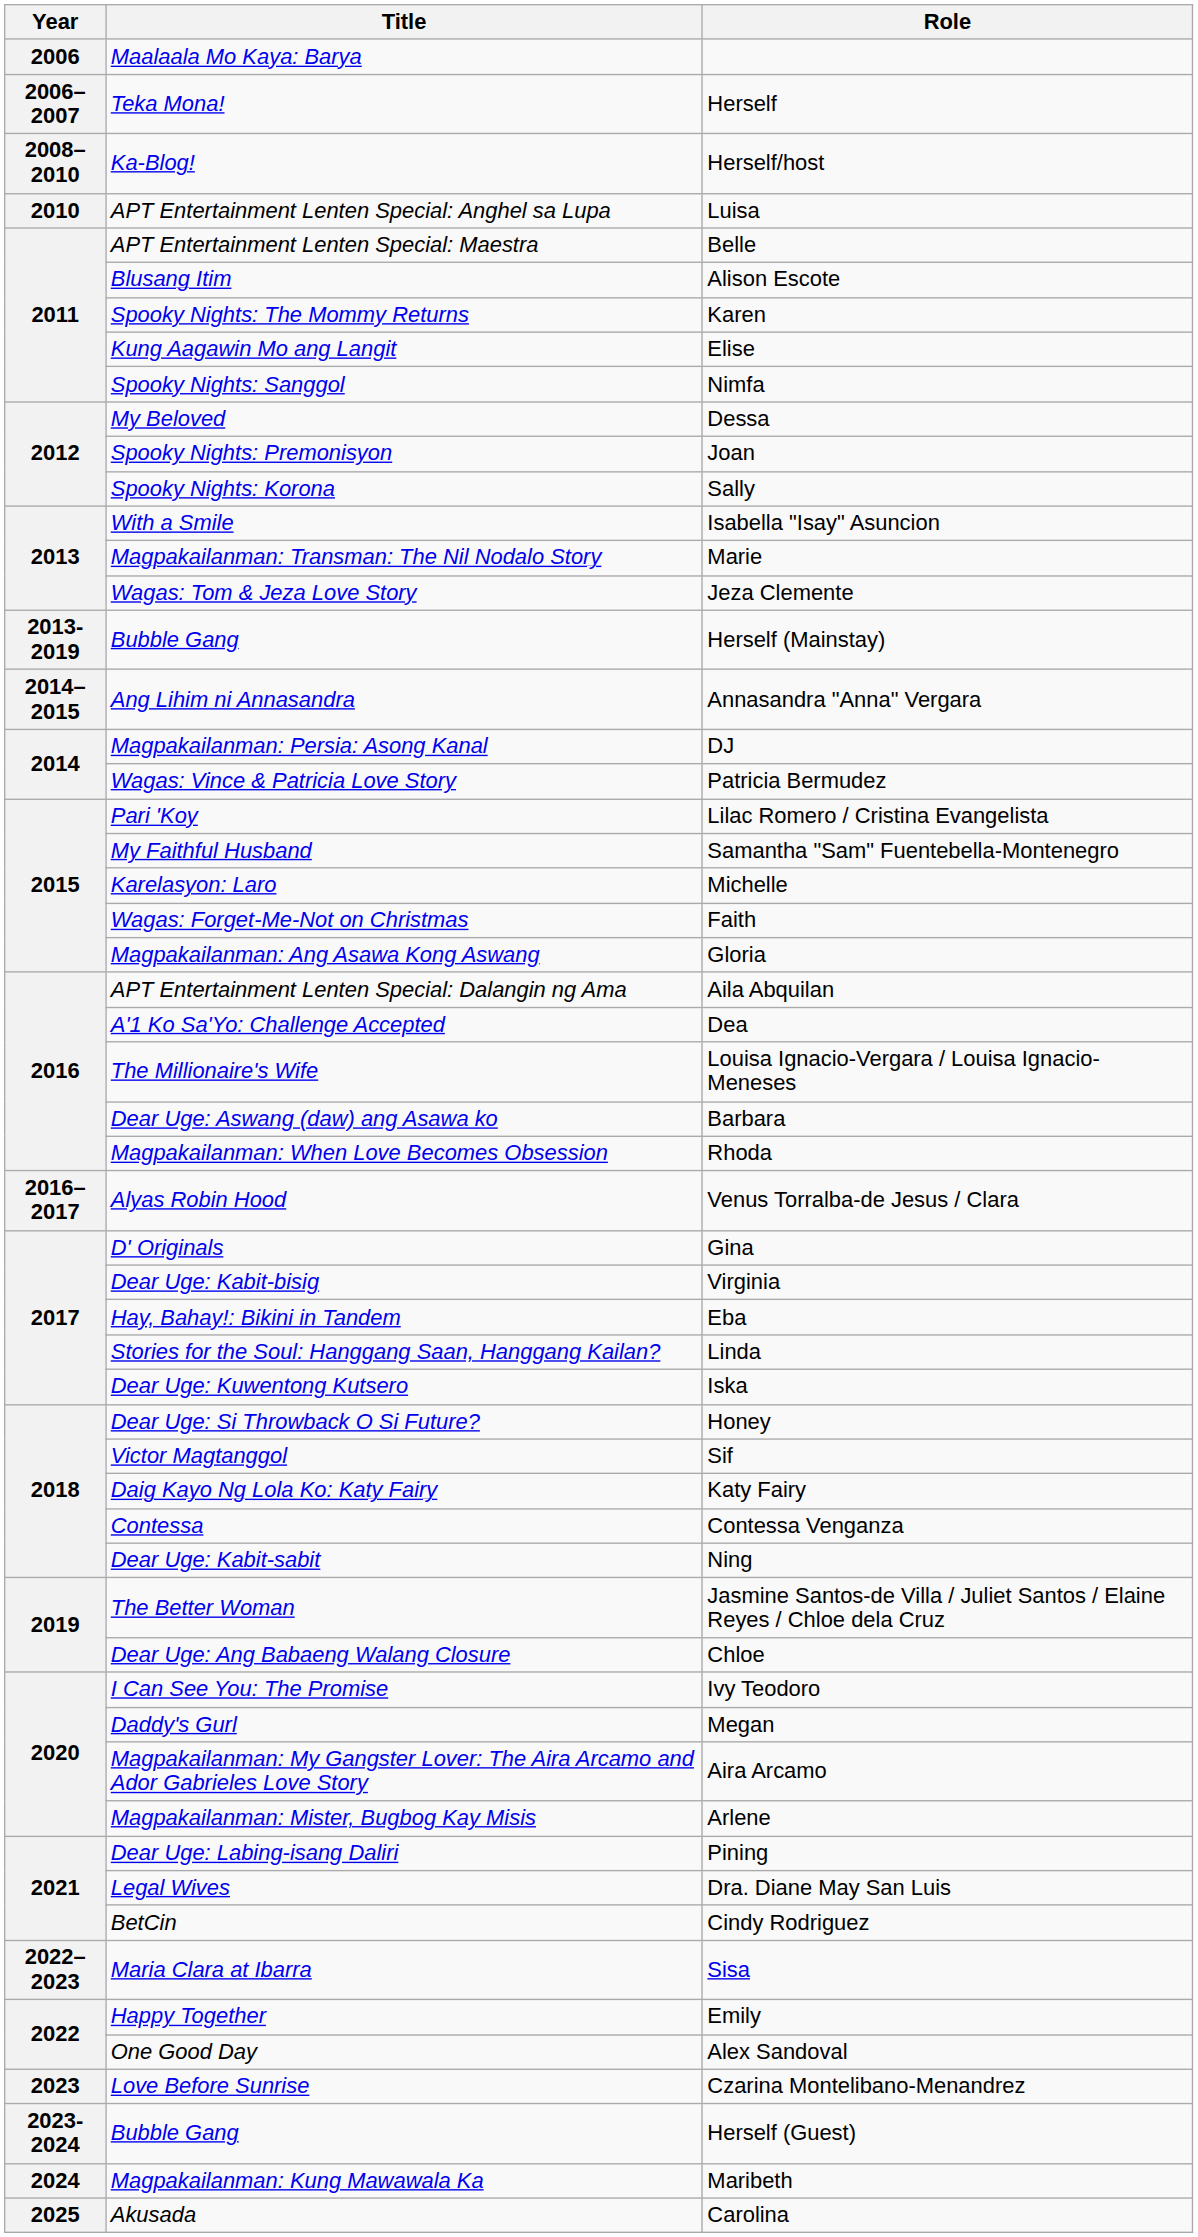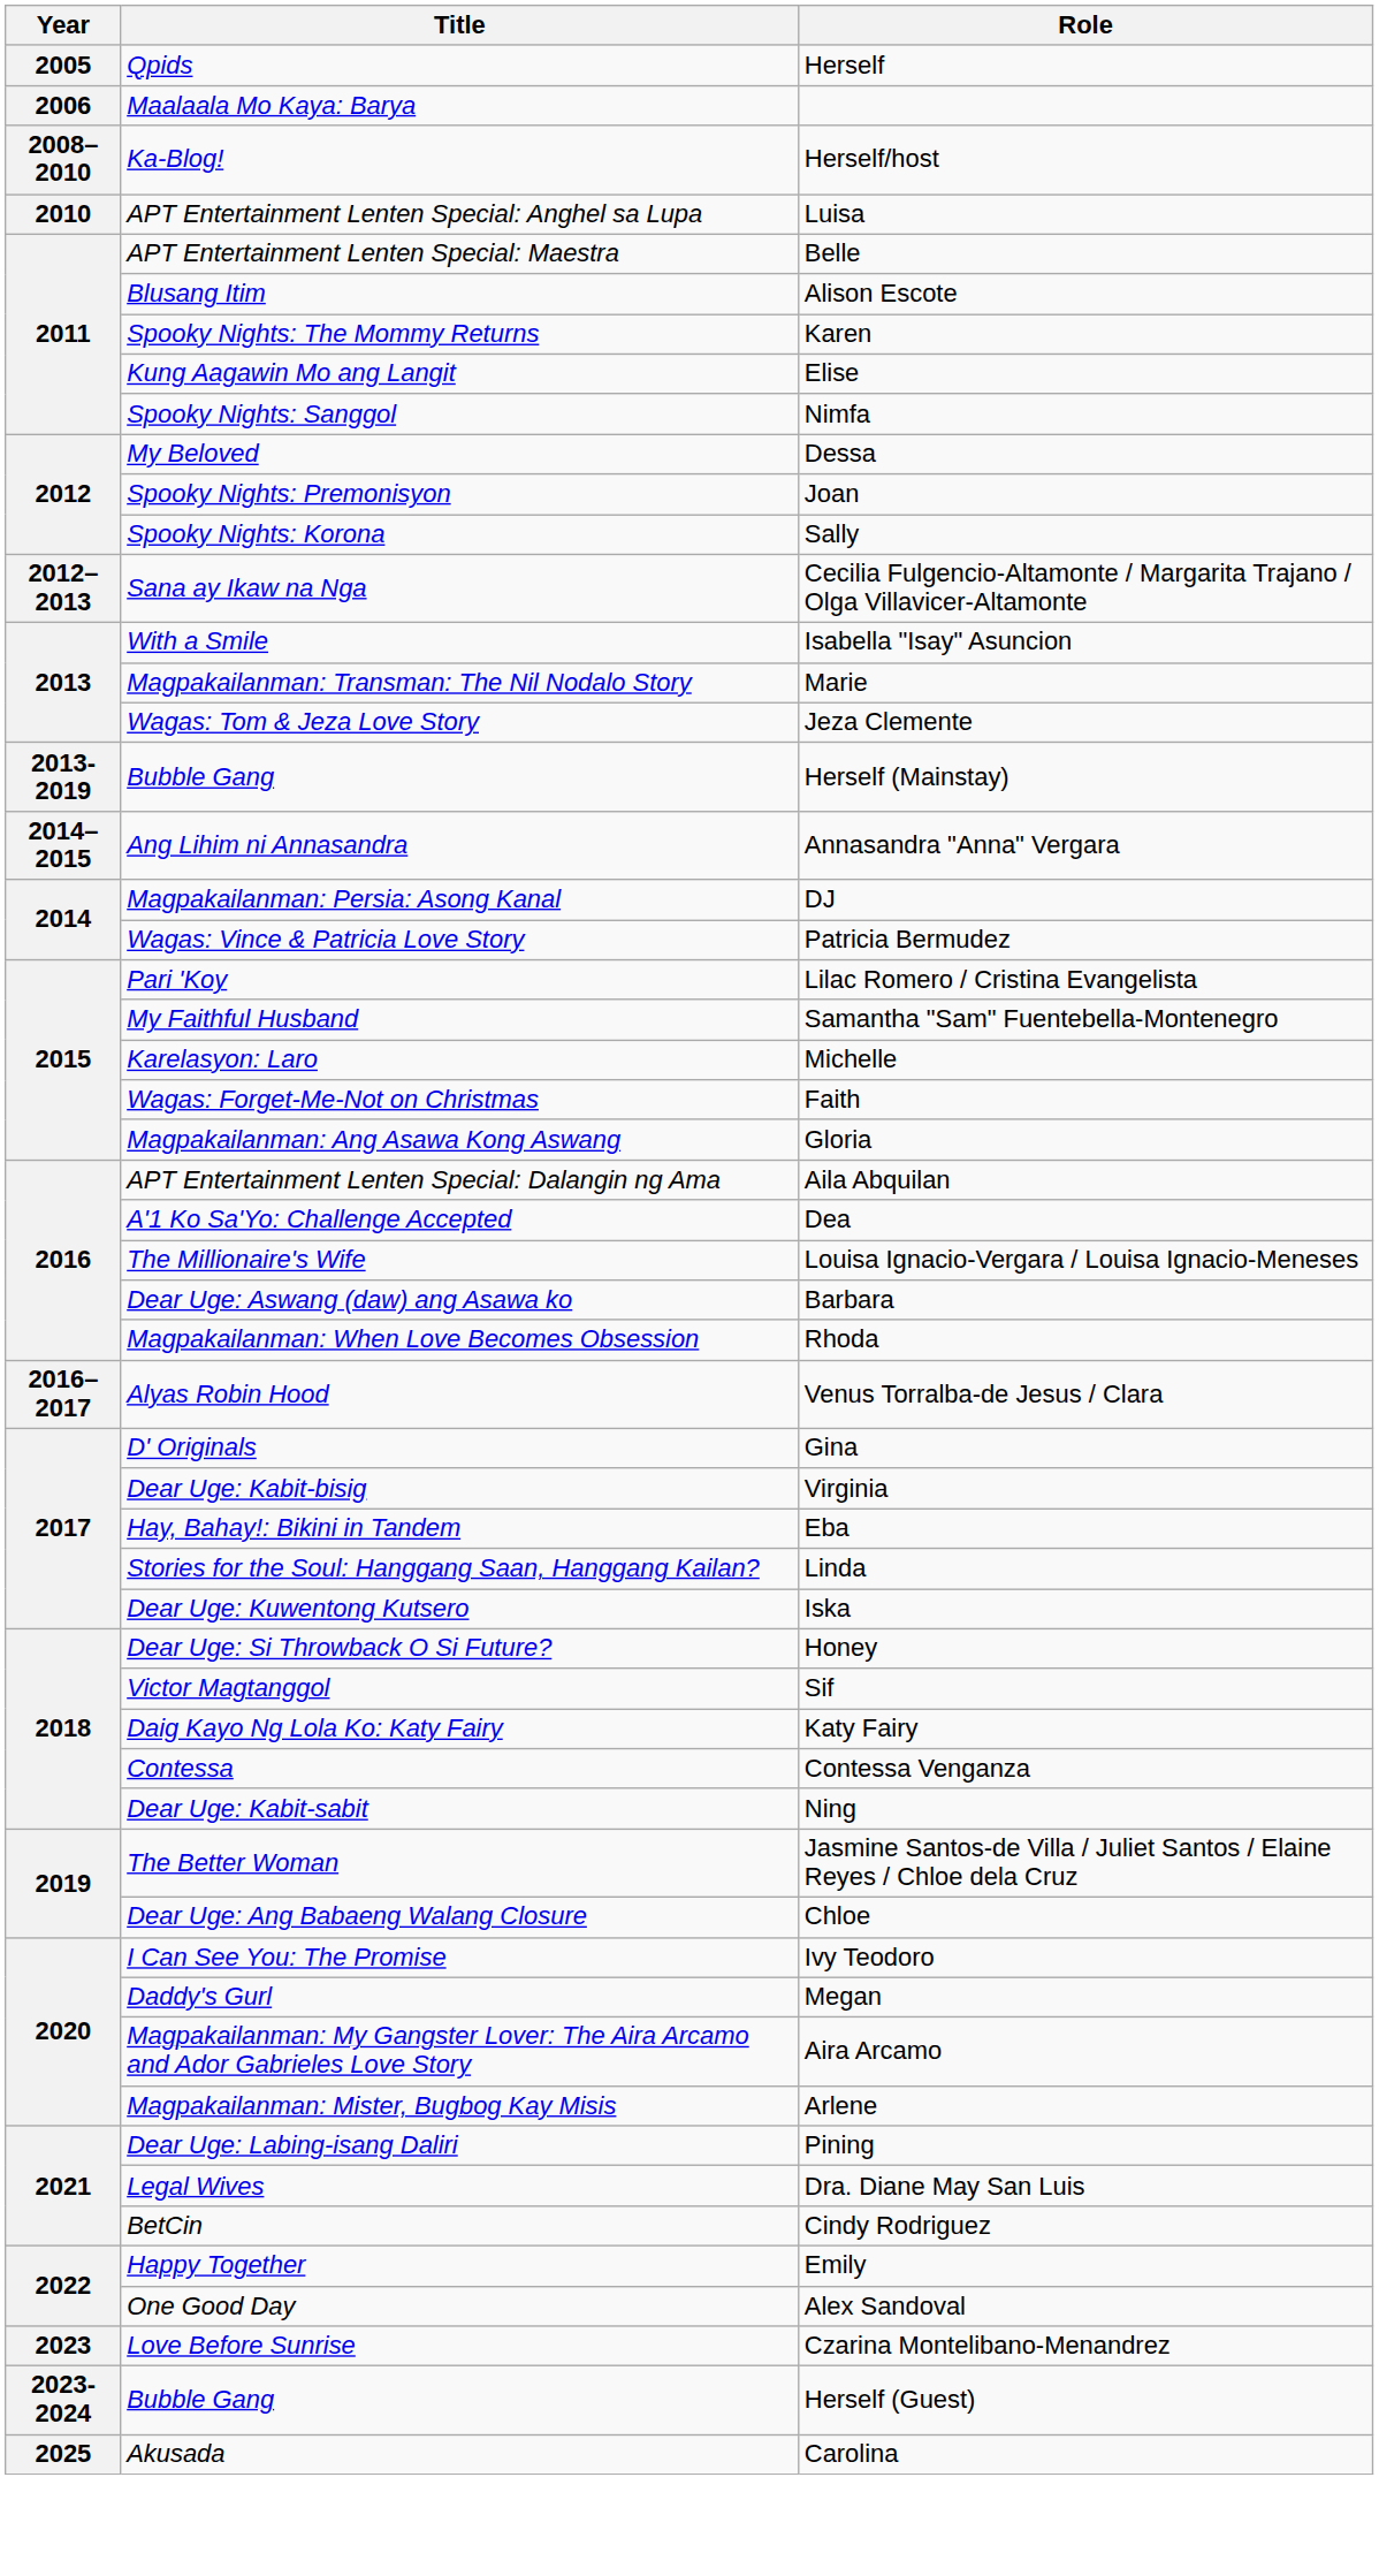 <table class="wikitable sortable plainrowheaders">
 <tr>
 <th>Year</th>
 <th>Title</th>
 <th>Role</th>
 </tr>
 <tr>
+<th scope="row">2005</th>
+<td><em><a href='#'>Qpids</a></em></td>
+<td>Herself</td>
+</tr>
+<tr>
 <th scope="row">2006</th>
 <td><em><a href='#'>Maalaala Mo Kaya: Barya</a></em></td>
 <td></td>
-</tr>
-<tr>
-<th scope="row">2006–2007</th>
-<td><em><a href='#'>Teka Mona!</a></em></td>
-<td>Herself</td>
 </tr>
 <tr>
 <th scope="row">2008–2010</th>
 <td><em><a href='#'>Ka-Blog!</a></em></td>
 <td>Herself/host</td>
 </tr>
 <tr>
 <th scope="row">2010</th>
 <td><em>APT Entertainment Lenten Special: Anghel sa Lupa</em></td>
 <td>Luisa</td>
 </tr>
 <tr>
 <th scope="row" rowspan ="5">2011</th>
 <td><em>APT Entertainment Lenten Special: Maestra</em></td>
 <td>Belle</td>
 </tr>
 <tr>
 <td><em><a href='#'>Blusang Itim</a></em></td>
 <td>Alison Escote</td>
 </tr>
 <tr>
 <td><em><a href='#'>Spooky Nights: The Mommy Returns</a></em></td>
 <td>Karen</td>
 </tr>
 <tr>
 <td><em><a href='#'>Kung Aagawin Mo ang Langit</a></em></td>
 <td>Elise</td>
 </tr>
 <tr>
 <td><em><a href='#'>Spooky Nights: Sanggol</a></em></td>
 <td>Nimfa</td>
 </tr>
 <tr>
 <th scope="row" rowspan=3>2012</th>
 <td><em><a href='#'>My Beloved</a></em></td>
 <td>Dessa</td>
 </tr>
 <tr>
 <td><em><a href='#'>Spooky Nights: Premonisyon</a></em></td>
 <td>Joan</td>
 </tr>
 <tr>
 <td><em><a href='#'>Spooky Nights: Korona</a></em></td>
 <td>Sally</td>
+</tr>
+<tr>
+<th scope="row">2012–2013</th>
+<td><em><a href='#'>Sana ay Ikaw na Nga</a></em></td>
+<td>Cecilia Fulgencio-Altamonte / Margarita Trajano / Olga Villavicer-Altamonte</td>
 </tr>
 <tr>
 <th scope="row" rowspan=3>2013</th>
 <td><em><a href='#'>With a Smile</a></em></td>
 <td>Isabella "Isay" Asuncion</td>
 </tr>
 <tr>
 <td><em><a href='#'>Magpakailanman: Transman: The Nil Nodalo Story</a></em></td>
 <td>Marie</td>
 </tr>
 <tr>
 <td><em><a href='#'>Wagas: Tom & Jeza Love Story</a></em></td>
 <td>Jeza Clemente</td>
 </tr>
 <tr>
 <th scope="row">2013-2019</th>
 <td><em><a href='#'>Bubble Gang</a></em></td>
 <td>Herself (Mainstay)</td>
 </tr>
 <tr>
 <th scope="row">2014–2015</th>
 <td><em><a href='#'>Ang Lihim ni Annasandra</a></em></td>
 <td>Annasandra "Anna" Vergara</td>
 </tr>
 <tr>
 <th scope="row" rowspan=2>2014</th>
 <td><em><a href='#'>Magpakailanman: Persia: Asong Kanal</a></em></td>
 <td>DJ</td>
 </tr>
 <tr>
 <td><em><a href='#'>Wagas: Vince & Patricia Love Story</a></em></td>
 <td>Patricia Bermudez</td>
 </tr>
 <tr>
 <th scope="row" rowspan="5">2015</th>
 <td><em><a href='#'>Pari 'Koy</a></em></td>
 <td>Lilac Romero / Cristina Evangelista</td>
 </tr>
 <tr>
 <td><em><a href='#'>My Faithful Husband</a></em></td>
 <td>Samantha "Sam" Fuentebella-Montenegro</td>
 </tr>
 <tr>
 <td><em><a href='#'>Karelasyon: Laro</a></em></td>
 <td>Michelle</td>
 </tr>
 <tr>
 <td><em><a href='#'>Wagas: Forget-Me-Not on Christmas</a></em></td>
 <td>Faith</td>
 </tr>
 <tr>
 <td><em><a href='#'>Magpakailanman: Ang Asawa Kong Aswang</a></em></td>
 <td>Gloria</td>
 </tr>
 <tr>
 <th scope="row" rowspan=5>2016</th>
 <td><em>APT Entertainment Lenten Special: Dalangin ng Ama</em></td>
 <td>Aila Abquilan</td>
 </tr>
 <tr>
 <td><em><a href='#'>A'1 Ko Sa'Yo: Challenge Accepted</a></em></td>
 <td>Dea</td>
 </tr>
 <tr>
 <td><em><a href='#'>The Millionaire's Wife</a></em></td>
 <td>Louisa Ignacio-Vergara / Louisa Ignacio-Meneses</td>
 </tr>
 <tr>
 <td><em><a href='#'>Dear Uge: Aswang (daw) ang Asawa ko</a></em></td>
 <td>Barbara</td>
 </tr>
 <tr>
 <td><em><a href='#'>Magpakailanman: When Love Becomes Obsession</a></em></td>
 <td>Rhoda</td>
 </tr>
 <tr>
 <th scope="row">2016–2017</th>
 <td><em><a href='#'>Alyas Robin Hood</a></em></td>
 <td>Venus Torralba-de Jesus / Clara</td>
 </tr>
 <tr>
 <th scope="row" rowspan=5>2017</th>
 <td><em><a href='#'>D' Originals</a></em></td>
 <td>Gina</td>
 </tr>
 <tr>
 <td><em><a href='#'>Dear Uge: Kabit-bisig</a></em></td>
 <td>Virginia</td>
 </tr>
 <tr>
 <td><em><a href='#'>Hay, Bahay!: Bikini in Tandem</a></em></td>
 <td>Eba</td>
 </tr>
 <tr>
 <td><em><a href='#'>Stories for the Soul: Hanggang Saan, Hanggang Kailan?</a></em></td>
 <td>Linda</td>
 </tr>
 <tr>
 <td><em><a href='#'>Dear Uge: Kuwentong Kutsero</a></em></td>
 <td>Iska</td>
 </tr>
 <tr>
 <th scope="row" rowspan="5">2018</th>
 <td><em><a href='#'>Dear Uge: Si Throwback O Si Future?</a></em></td>
 <td>Honey</td>
 </tr>
 <tr>
 <td><em><a href='#'>Victor Magtanggol</a></em></td>
 <td>Sif</td>
 </tr>
 <tr>
 <td><em><a href='#'>Daig Kayo Ng Lola Ko: Katy Fairy</a></em></td>
 <td>Katy Fairy</td>
 </tr>
 <tr>
 <td><em><a href='#'>Contessa</a></em></td>
 <td>Contessa Venganza</td>
 </tr>
 <tr>
 <td><em><a href='#'>Dear Uge: Kabit-sabit</a></em></td>
 <td>Ning</td>
 </tr>
 <tr>
 <th scope="row" rowspan=2>2019</th>
 <td><em><a href='#'>The Better Woman</a></em></td>
 <td>Jasmine Santos-de Villa / Juliet Santos / Elaine Reyes / Chloe dela Cruz</td>
 </tr>
 <tr>
 <td><em><a href='#'>Dear Uge: Ang Babaeng Walang Closure</a></em></td>
 <td>Chloe</td>
 </tr>
 <tr>
 <th scope="row" rowspan=4>2020</th>
 <td><em><a href='#'>I Can See You: The Promise</a></em></td>
 <td>Ivy Teodoro</td>
 </tr>
 <tr>
 <td><em><a href='#'>Daddy's Gurl</a></em></td>
 <td>Megan</td>
 </tr>
 <tr>
 <td><em><a href='#'>Magpakailanman: My Gangster Lover: The Aira Arcamo and Ador Gabrieles Love Story</a></em></td>
 <td>Aira Arcamo</td>
 </tr>
 <tr>
 <td><em><a href='#'>Magpakailanman: Mister, Bugbog Kay Misis</a></em></td>
 <td>Arlene</td>
 </tr>
 <tr>
 <th scope="row" rowspan=3>2021</th>
 <td><em><a href='#'>Dear Uge: Labing-isang Daliri</a></em></td>
 <td>Pining</td>
 </tr>
 <tr>
 <td><em><a href='#'>Legal Wives</a></em></td>
 <td>Dra. Diane May San Luis</td>
 </tr>
 <tr>
 <td><em>BetCin</em></td>
 <td>Cindy Rodriguez</td>
 </tr>
 <tr>
-<th scope="row">2022–2023</th>
-<td><em><a href='#'>Maria Clara at Ibarra</a></em></td>
-<td><a href='#'>Sisa</a></td>
-</tr>
-<tr>
 <th scope="row" rowspan=2>2022</th>
 <td><em><a href='#'>Happy Together</a></em></td>
 <td>Emily</td>
 </tr>
 <tr>
 <td><em>One Good Day</em></td>
 <td>Alex Sandoval</td>
 </tr>
 <tr>
 <th scope="row">2023</th>
 <td><em><a href='#'>Love Before Sunrise</a></em></td>
 <td>Czarina Montelibano-Menandrez</td>
 </tr>
 <tr>
 <th scope="row">2023-2024</th>
 <td><em><a href='#'>Bubble Gang</a></em></td>
 <td>Herself (Guest)</td>
 </tr>
 <tr>
-<th scope="row">2024</th>
-<td><em><a href='#'>Magpakailanman: Kung Mawawala Ka</a></em></td>
-<td>Maribeth</td>
-</tr>
-<tr>
 <th scope="row">2025</th>
 <td><em>Akusada</em></td>
 <td>Carolina</td>
 </tr>
 </table>
